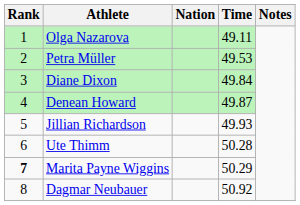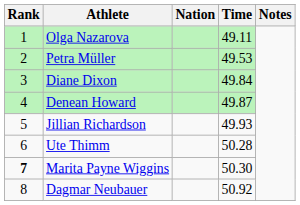 <table class="wikitable sortable" style="text-align:center">
 <tr>
 <th>Rank</th>
 <th>Athlete</th>
 <th>Nation</th>
 <th>Time</th>
 <th>Notes</th>
 </tr>
 <tr style="background:#bbf3bb;">
 <td>1</td>
 <td align=left><a href='#'>Olga Nazarova</a></td>
 <td align=left></td>
 <td>49.11</td>
 </tr>
 <tr style="background:#bbf3bb;">
 <td>2</td>
 <td align=left><a href='#'>Petra Müller</a></td>
 <td align=left></td>
 <td>49.53</td>
 </tr>
 <tr style="background:#bbf3bb;">
 <td>3</td>
 <td align=left><a href='#'>Diane Dixon</a></td>
 <td align=left></td>
 <td>49.84</td>
 </tr>
 <tr style="background:#bbf3bb;">
 <td>4</td>
 <td align=left><a href='#'>Denean Howard</a></td>
 <td align=left></td>
 <td>49.87</td>
 </tr>
 <tr>
 <td>5</td>
 <td align=left><a href='#'>Jillian Richardson</a></td>
 <td align=left></td>
 <td>49.93</td>
 </tr>
 <tr>
 <td>6</td>
 <td align=left><a href='#'>Ute Thimm</a></td>
 <td align=left></td>
 <td>50.28</td>
 </tr>
 <tr>
 <td><strong>7</strong></td>
 <td align=left><a href='#'>Marita Payne Wiggins</a></td>
 <td align=left></td>
-<td>50.29</td>
+<td>50.30</td>
 </tr>
 <tr>
 <td>8</td>
 <td align=left><a href='#'>Dagmar Neubauer</a></td>
 <td align=left></td>
 <td>50.92</td>
 </tr>
 </table>
